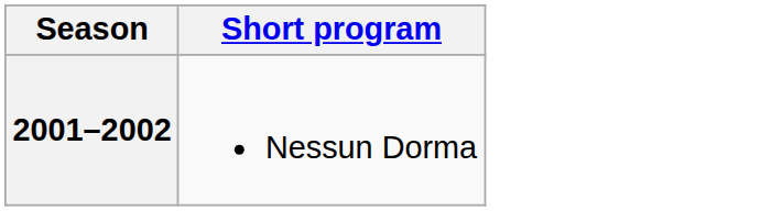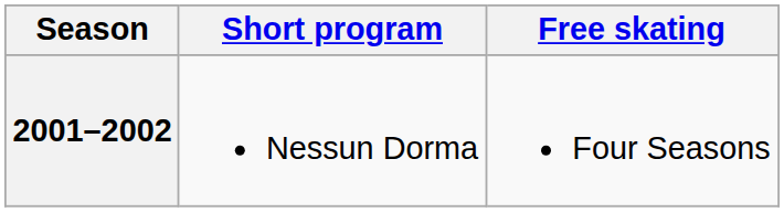 <table class=wikitable style=text-align:center>
 <tr>
 <th>Season</th>
 <th><a href='#'>Short program</a></th>
+<th><a href='#'>Free skating</a></th>
 </tr>
 <tr>
 <th>2001–2002 <br> </th>
 <td><br><ul><li>Nessun Dorma <br></li></ul></td>
+<td><br><ul><li>Four Seasons <br></li></ul></td>
 </tr>
 </table>
